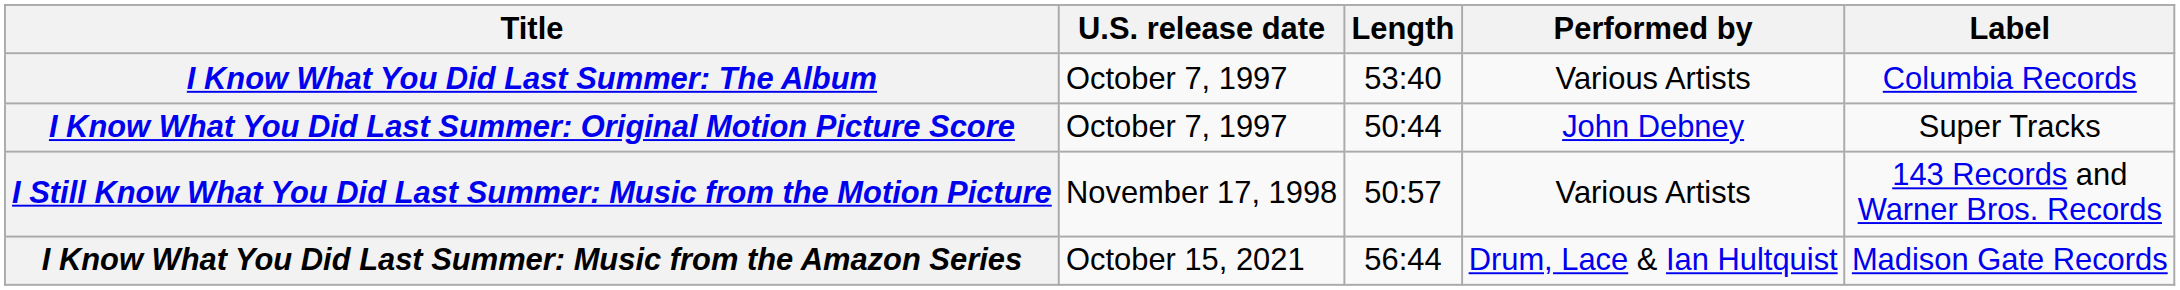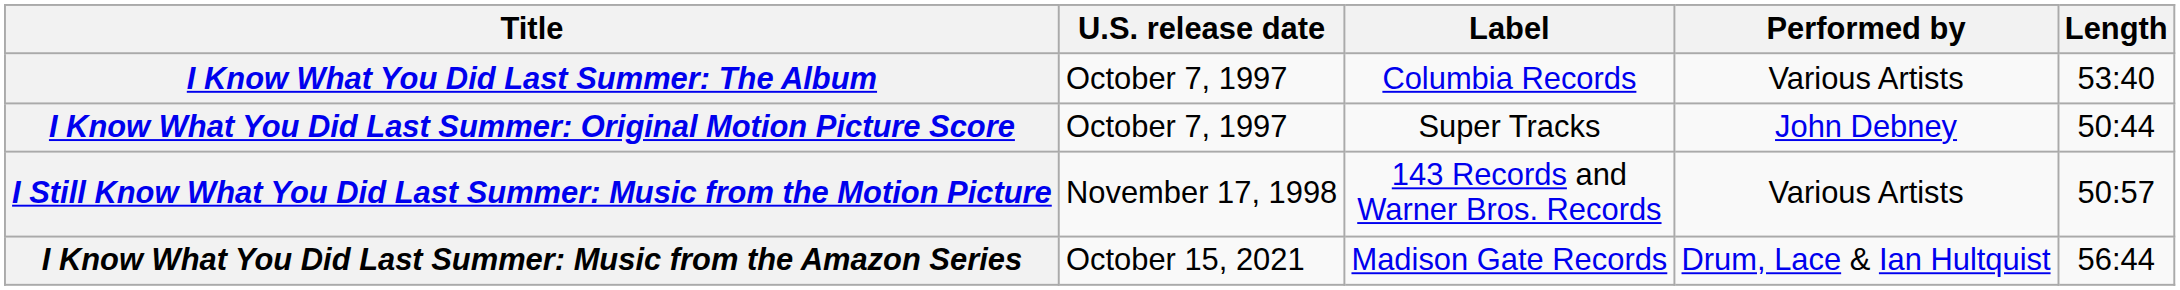 <table class="wikitable plainrowheaders" style="text-align:center;">
 <tr>
 <th>Title</th>
 <th>U.S. release date</th>
+<th>Label</th>
+<th>Performed by</th>
 <th>Length</th>
-<th>Performed by</th>
-<th>Label</th>
 </tr>
 <tr>
 <th scope="row"><em><a href='#'>I Know What You Did Last Summer: The Album</a></em></th>
 <td style="text-align:left">October 7, 1997</td>
+<td><a href='#'>Columbia Records</a></td>
+<td>Various Artists</td>
 <td>53:40</td>
-<td>Various Artists</td>
-<td><a href='#'>Columbia Records</a></td>
 </tr>
 <tr>
 <th scope="row"><em><a href='#'>I Know What You Did Last Summer: Original Motion Picture Score</a></em></th>
 <td style="text-align:left">October 7, 1997</td>
+<td>Super Tracks</td>
+<td><a href='#'>John Debney</a></td>
 <td>50:44</td>
-<td><a href='#'>John Debney</a></td>
-<td>Super Tracks</td>
 </tr>
 <tr>
 <th scope="row"><em><a href='#'>I Still Know What You Did Last Summer: Music from the Motion Picture</a></em></th>
 <td style="text-align:left">November 17, 1998</td>
+<td><a href='#'>143 Records</a> and <br> <a href='#'>Warner Bros. Records</a></td>
+<td>Various Artists</td>
 <td>50:57</td>
-<td>Various Artists</td>
-<td><a href='#'>143 Records</a> and <br> <a href='#'>Warner Bros. Records</a></td>
 </tr>
 <tr>
 <th scope="row"><em>I Know What You Did Last Summer: Music from the Amazon Series</em></th>
 <td style="text-align:left">October 15, 2021</td>
+<td><a href='#'>Madison Gate Records</a></td>
+<td><a href='#'>Drum, Lace</a> & <a href='#'>Ian Hultquist</a></td>
 <td>56:44</td>
-<td><a href='#'>Drum, Lace</a> & <a href='#'>Ian Hultquist</a></td>
-<td><a href='#'>Madison Gate Records</a></td>
 </tr>
 </table>
